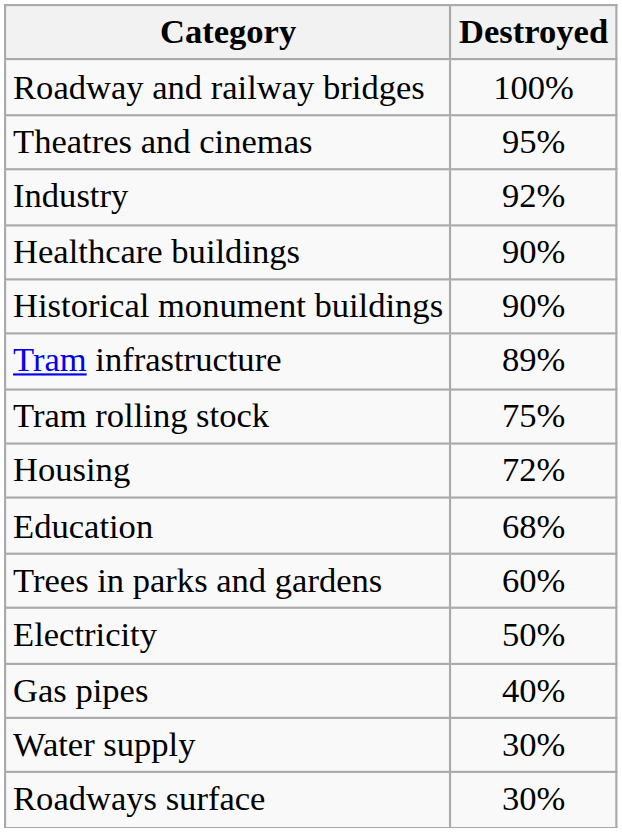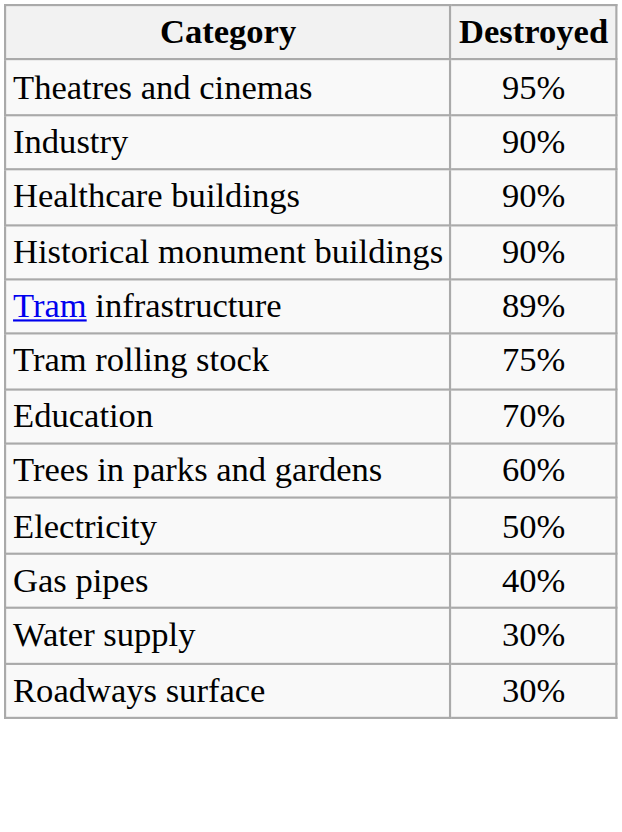 <table class="wikitable">
 <tr>
 <th>Category</th>
 <th>Destroyed</th>
-</tr>
-<tr>
-<td>Roadway and railway bridges</td>
-<td align="center">100%</td>
 </tr>
 <tr>
 <td>Theatres and cinemas</td>
 <td align="center">95%</td>
 </tr>
 <tr>
 <td>Industry</td>
-<td align="center">92%</td>
+<td align="center">90%</td>
 </tr>
 <tr>
 <td>Healthcare buildings</td>
 <td align="center">90%</td>
 </tr>
 <tr>
 <td>Historical monument buildings</td>
 <td align="center">90%</td>
 </tr>
 <tr>
 <td><a href='#'>Tram</a> infrastructure</td>
 <td align="center">89%</td>
 </tr>
 <tr>
 <td>Tram rolling stock</td>
 <td align="center">75%</td>
 </tr>
 <tr>
-<td>Housing</td>
-<td align="center">72%</td>
-</tr>
-<tr>
 <td>Education</td>
-<td align="center">68%</td>
+<td align="center">70%</td>
 </tr>
 <tr>
 <td>Trees in parks and gardens</td>
 <td align="center">60%</td>
 </tr>
 <tr>
 <td>Electricity</td>
 <td align="center">50%</td>
 </tr>
 <tr>
 <td>Gas pipes</td>
 <td align="center">40%</td>
 </tr>
 <tr>
 <td>Water supply</td>
 <td align="center">30%</td>
 </tr>
 <tr>
 <td>Roadways surface</td>
 <td align="center">30%</td>
 </tr>
 </table>
